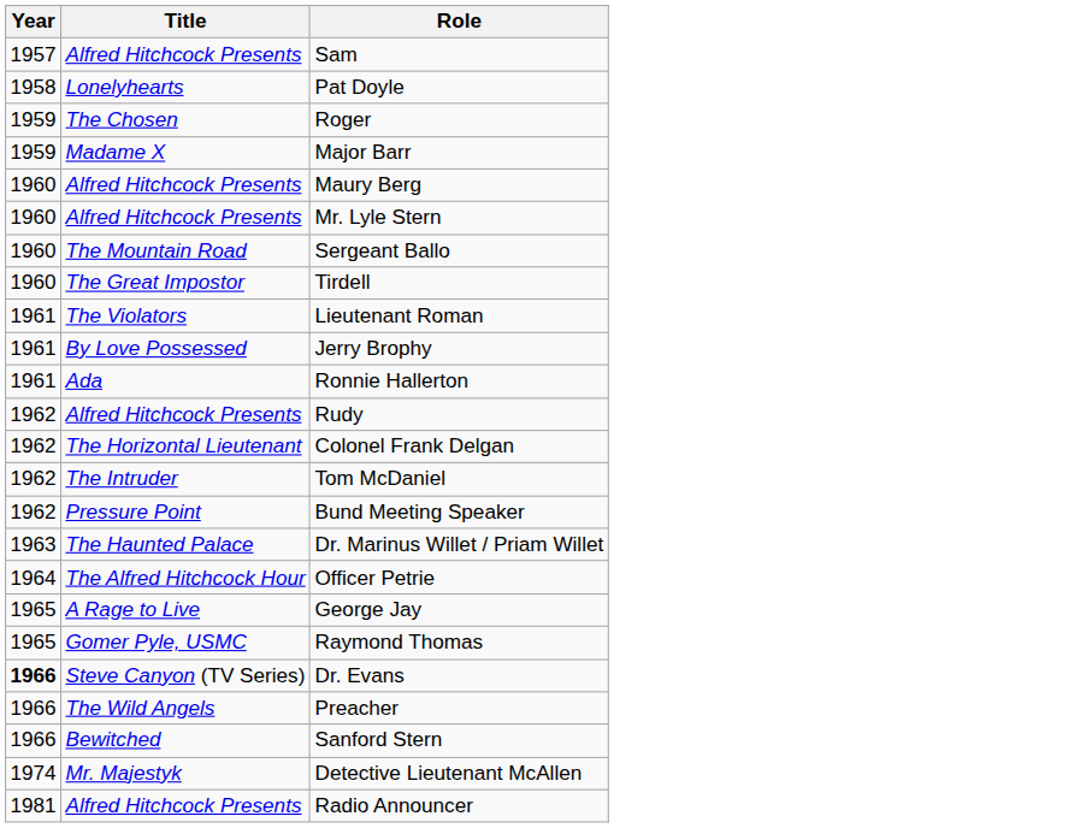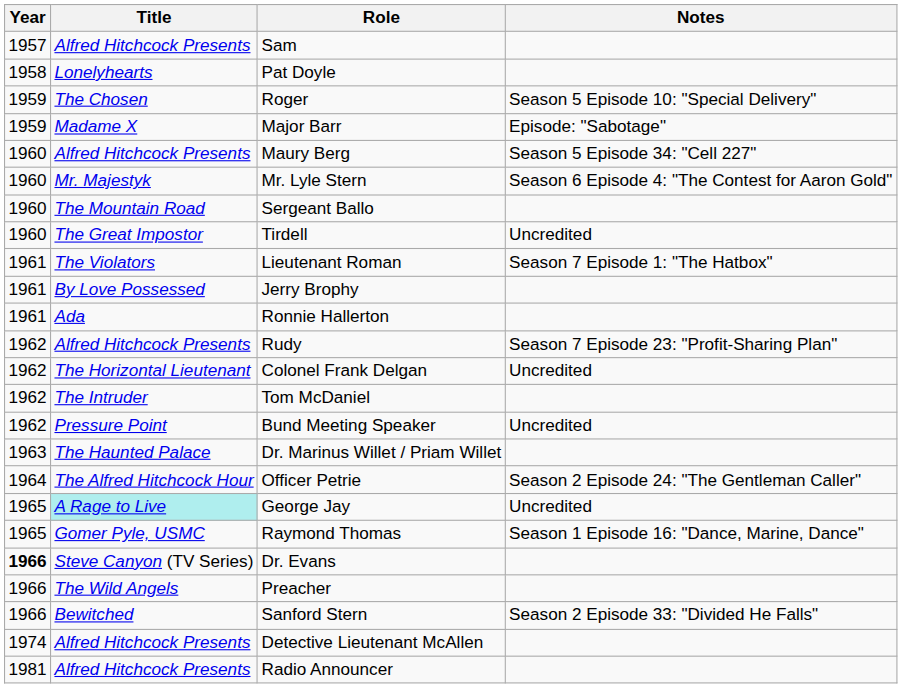 <table class="wikitable">
 <tr>
 <th>Year</th>
 <th>Title</th>
 <th>Role</th>
+<th>Notes</th>
 </tr>
 <tr>
 <td>1957</td>
 <td><em><a href='#'>Alfred Hitchcock Presents</a></em></td>
 <td>Sam</td>
+<td></td>
 </tr>
 <tr>
 <td>1958</td>
 <td><em><a href='#'>Lonelyhearts</a></em></td>
 <td>Pat Doyle</td>
+<td></td>
 </tr>
 <tr>
 <td>1959</td>
 <td><em><a href='#'>The Chosen</a></em></td>
 <td>Roger</td>
+<td>Season 5 Episode 10: "Special Delivery"</td>
 </tr>
 <tr>
 <td>1959</td>
 <td><em><a href='#'>Madame X</a></em></td>
 <td>Major Barr</td>
+<td>Episode: "Sabotage"</td>
 </tr>
 <tr>
 <td>1960</td>
 <td><em><a href='#'>Alfred Hitchcock Presents</a></em></td>
 <td>Maury Berg</td>
+<td>Season 5 Episode 34: "Cell 227"</td>
 </tr>
 <tr>
 <td>1960</td>
-<td><em><a href='#'>Alfred Hitchcock Presents</a></em></td>
+<td><em><a href='#'>Mr. Majestyk</a></em></td>
 <td>Mr. Lyle Stern</td>
+<td>Season 6 Episode 4: "The Contest for Aaron Gold"</td>
 </tr>
 <tr>
 <td>1960</td>
 <td><em><a href='#'>The Mountain Road</a></em></td>
 <td>Sergeant Ballo</td>
+<td></td>
 </tr>
 <tr>
 <td>1960</td>
 <td><em><a href='#'>The Great Impostor</a></em></td>
 <td>Tirdell</td>
+<td>Uncredited</td>
 </tr>
 <tr>
 <td>1961</td>
 <td><em><a href='#'>The Violators</a></em></td>
 <td>Lieutenant Roman</td>
+<td>Season 7 Episode 1: "The Hatbox"</td>
 </tr>
 <tr>
 <td>1961</td>
 <td><em><a href='#'>By Love Possessed</a></em></td>
 <td>Jerry Brophy</td>
+<td></td>
 </tr>
 <tr>
 <td>1961</td>
 <td><em><a href='#'>Ada</a></em></td>
 <td>Ronnie Hallerton</td>
+<td></td>
 </tr>
 <tr>
 <td>1962</td>
 <td><em><a href='#'>Alfred Hitchcock Presents</a></em></td>
 <td>Rudy</td>
+<td>Season 7 Episode 23: "Profit-Sharing Plan"</td>
 </tr>
 <tr>
 <td>1962</td>
 <td><em><a href='#'>The Horizontal Lieutenant</a></em></td>
 <td>Colonel Frank Delgan</td>
+<td>Uncredited</td>
 </tr>
 <tr>
 <td>1962</td>
 <td><em><a href='#'>The Intruder</a></em></td>
 <td>Tom McDaniel</td>
+<td></td>
 </tr>
 <tr>
 <td>1962</td>
 <td><em><a href='#'>Pressure Point</a></em></td>
 <td>Bund Meeting Speaker</td>
+<td>Uncredited</td>
 </tr>
 <tr>
 <td>1963</td>
 <td><em><a href='#'>The Haunted Palace</a></em></td>
 <td>Dr. Marinus Willet / Priam Willet</td>
+<td></td>
 </tr>
 <tr>
 <td>1964</td>
 <td><em><a href='#'>The Alfred Hitchcock Hour</a></em></td>
 <td>Officer Petrie</td>
+<td>Season 2 Episode 24: "The Gentleman Caller"</td>
 </tr>
 <tr>
 <td>1965</td>
-<td><em><a href='#'>A Rage to Live</a></em></td>
+<td style="background: paleturquoise;"><em><a href='#'>A Rage to Live</a></em></td>
 <td>George Jay</td>
+<td>Uncredited</td>
 </tr>
 <tr>
 <td>1965</td>
 <td><em><a href='#'>Gomer Pyle, USMC</a></em></td>
 <td>Raymond Thomas</td>
+<td>Season 1 Episode 16: "Dance, Marine, Dance"</td>
 </tr>
 <tr>
 <td><strong>1966</strong></td>
 <td><em><a href='#'>Steve Canyon</a></em> (TV Series)</td>
 <td>Dr. Evans</td>
+<td></td>
 </tr>
 <tr>
 <td>1966</td>
 <td><em><a href='#'>The Wild Angels</a></em></td>
 <td>Preacher</td>
+<td></td>
 </tr>
 <tr>
 <td>1966</td>
 <td><em><a href='#'>Bewitched</a></em></td>
 <td>Sanford Stern</td>
+<td>Season 2 Episode 33: "Divided He Falls"</td>
 </tr>
 <tr>
 <td>1974</td>
-<td><em><a href='#'>Mr. Majestyk</a></em></td>
+<td><em><a href='#'>Alfred Hitchcock Presents</a></em></td>
 <td>Detective Lieutenant McAllen</td>
+<td></td>
 </tr>
 <tr>
 <td>1981</td>
 <td><em><a href='#'>Alfred Hitchcock Presents</a></em></td>
 <td>Radio Announcer</td>
+<td></td>
 </tr>
 </table>
